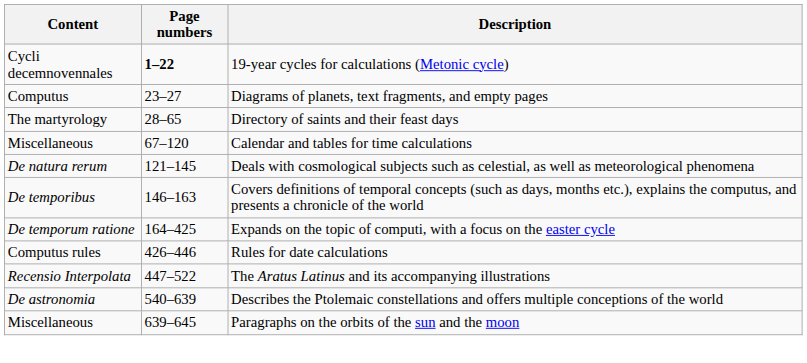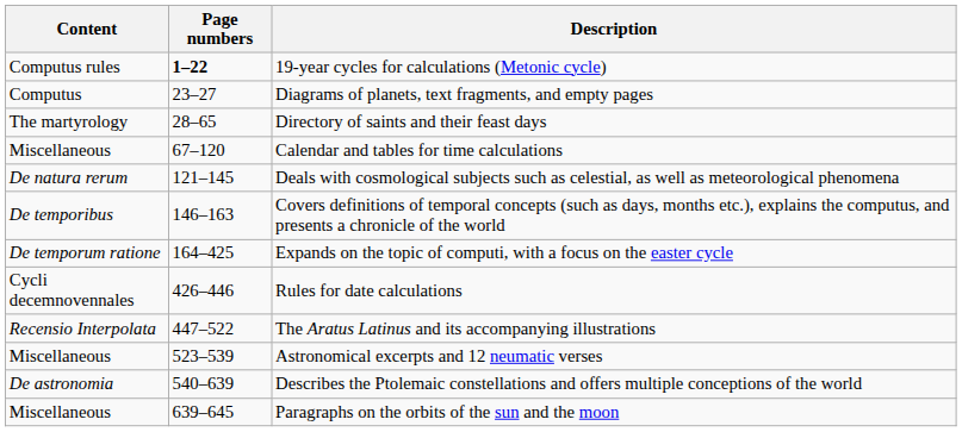 <table class="wikitable">
 <tr>
 <th>Content</th>
 <th>Page numbers</th>
 <th>Description</th>
 </tr>
 <tr>
-<td>Cycli decemnovennales</td>
+<td>Computus rules</td>
 <td><strong>1–22</strong></td>
 <td>19-year cycles for calculations (<a href='#'>Metonic cycle</a>)</td>
 </tr>
 <tr>
 <td>Computus</td>
 <td>23–27</td>
 <td>Diagrams of planets, text fragments, and empty pages</td>
 </tr>
 <tr>
 <td>The martyrology</td>
 <td>28–65</td>
 <td>Directory of saints and their feast days</td>
 </tr>
 <tr>
 <td>Miscellaneous</td>
 <td>67–120</td>
 <td>Calendar and tables for time calculations</td>
 </tr>
 <tr>
 <td><em>De natura rerum</em></td>
 <td>121–145</td>
 <td>Deals with cosmological subjects such as celestial, as well as meteorological phenomena</td>
 </tr>
 <tr>
 <td><em>De temporibus</em></td>
 <td>146–163</td>
 <td>Covers definitions of temporal concepts (such as days, months etc.), explains the computus, and presents a chronicle of the world</td>
 </tr>
 <tr>
 <td><em>De temporum ratione</em></td>
 <td>164–425</td>
 <td>Expands on the topic of computi, with a focus on the <a href='#'>easter cycle</a></td>
 </tr>
 <tr>
-<td>Computus rules</td>
+<td>Cycli decemnovennales</td>
 <td>426–446</td>
 <td>Rules for date calculations</td>
 </tr>
 <tr>
 <td><em>Recensio Interpolata</em></td>
 <td>447–522</td>
 <td>The <em>Aratus Latinus</em> and its accompanying illustrations</td>
+</tr>
+<tr>
+<td>Miscellaneous</td>
+<td>523–539</td>
+<td>Astronomical excerpts and 12 <a href='#'>neumatic</a> verses</td>
 </tr>
 <tr>
 <td><em>De astronomia</em></td>
 <td>540–639</td>
 <td>Describes the Ptolemaic constellations and offers multiple conceptions of the world</td>
 </tr>
 <tr>
 <td>Miscellaneous</td>
 <td>639–645</td>
 <td>Paragraphs on the orbits of the <a href='#'>sun</a> and the <a href='#'>moon</a></td>
 </tr>
 </table>
